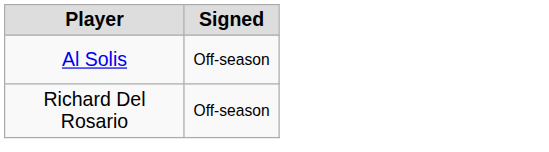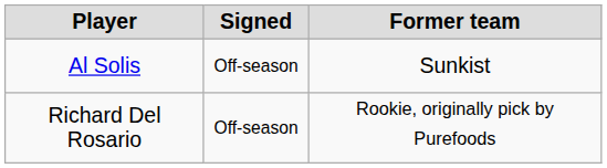 <table class="wikitable" style="text-align: center">
 <tr align="center" bgcolor="#dddddd">
 <td style="width:140px"><strong>Player</strong></td>
 <td style="width:70px"><strong>Signed</strong></td>
+<td style="width:210px"><strong>Former team</strong></td>
 </tr>
 <tr style="height:40px">
 <td><a href='#'>Al Solis</a></td>
 <td style="font-size: 80%">Off-season</td>
+<td>Sunkist</td>
 </tr>
 <tr style="height:40px">
 <td>Richard Del Rosario</td>
 <td style="font-size: 80%">Off-season</td>
+<td><sup>Rookie, originally pick by Purefoods</sup></td>
 </tr>
 </table>
